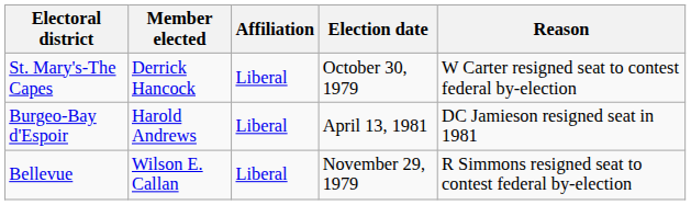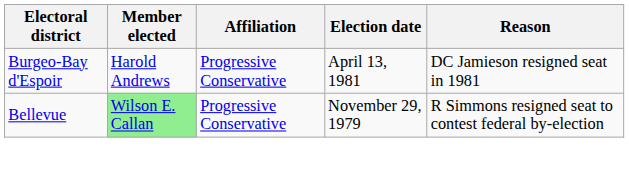 <table class="wikitable sortable">
 <tr>
 <th>Electoral district</th>
 <th>Member elected</th>
 <th>Affiliation</th>
 <th>Election date</th>
 <th>Reason</th>
 </tr>
 <tr>
-<td><a href='#'>St. Mary's-The Capes</a></td>
-<td><a href='#'>Derrick Hancock</a></td>
-<td><a href='#'>Liberal</a></td>
-<td>October 30, 1979</td>
-<td>W Carter resigned seat to contest federal by-election</td>
-</tr>
-<tr>
 <td><a href='#'>Burgeo-Bay d'Espoir</a></td>
 <td><a href='#'>Harold Andrews</a></td>
-<td><a href='#'>Liberal</a></td>
+<td><a href='#'>Progressive Conservative</a></td>
 <td>April 13, 1981</td>
 <td>DC Jamieson resigned seat in 1981</td>
 </tr>
 <tr>
 <td><a href='#'>Bellevue</a></td>
-<td><a href='#'>Wilson E. Callan</a></td>
-<td><a href='#'>Liberal</a></td>
+<td style="background: lightgreen;"><a href='#'>Wilson E. Callan</a></td>
+<td><a href='#'>Progressive Conservative</a></td>
 <td>November 29, 1979</td>
 <td>R Simmons resigned seat to contest federal by-election</td>
 </tr>
 </table>
